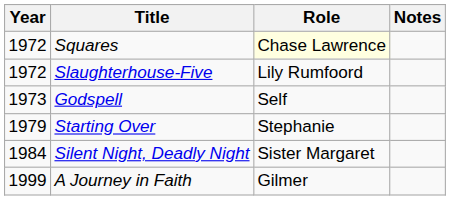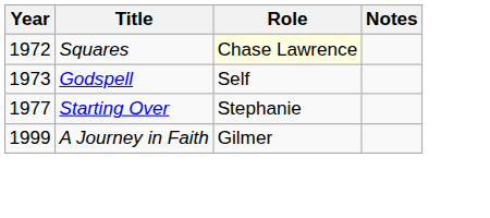 <table class="wikitable sortable">
 <tr>
 <th>Year</th>
 <th>Title</th>
 <th>Role</th>
 <th>Notes</th>
 </tr>
 <tr>
 <td>1972</td>
 <td><em>Squares</em></td>
 <td style="background: lightyellow;">Chase Lawrence</td>
 <td></td>
 </tr>
 <tr>
-<td>1972</td>
-<td><a href='#'><em>Slaughterhouse-Five</em></a></td>
-<td>Lily Rumfoord</td>
-<td></td>
-</tr>
-<tr>
 <td>1973</td>
 <td><a href='#'><em>Godspell</em></a></td>
 <td>Self</td>
 <td></td>
 </tr>
 <tr>
-<td>1979</td>
+<td>1977</td>
 <td><a href='#'><em>Starting Over</em></a></td>
 <td>Stephanie</td>
-<td></td>
-</tr>
-<tr>
-<td>1984</td>
-<td><em><a href='#'>Silent Night, Deadly Night</a></em></td>
-<td>Sister Margaret</td>
 <td></td>
 </tr>
 <tr>
 <td>1999</td>
 <td><em>A Journey in Faith</em></td>
 <td>Gilmer</td>
 <td></td>
 </tr>
 </table>
